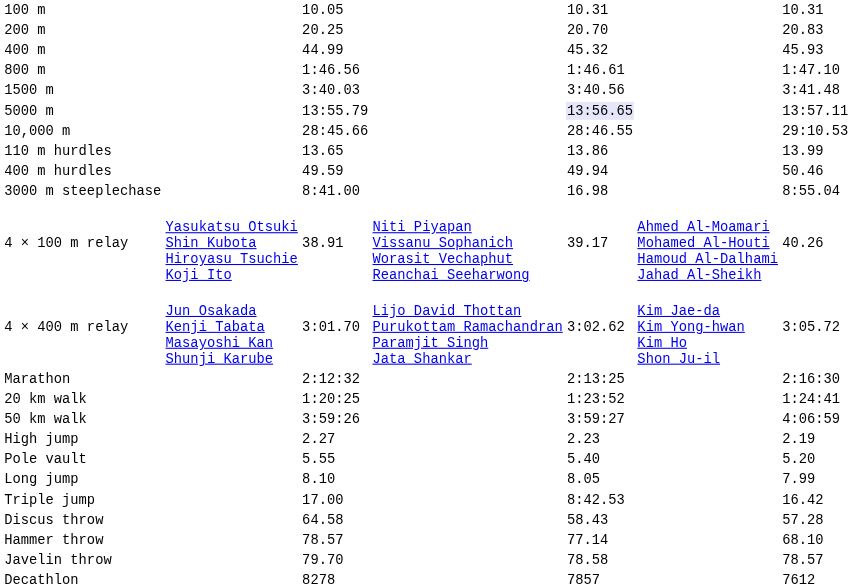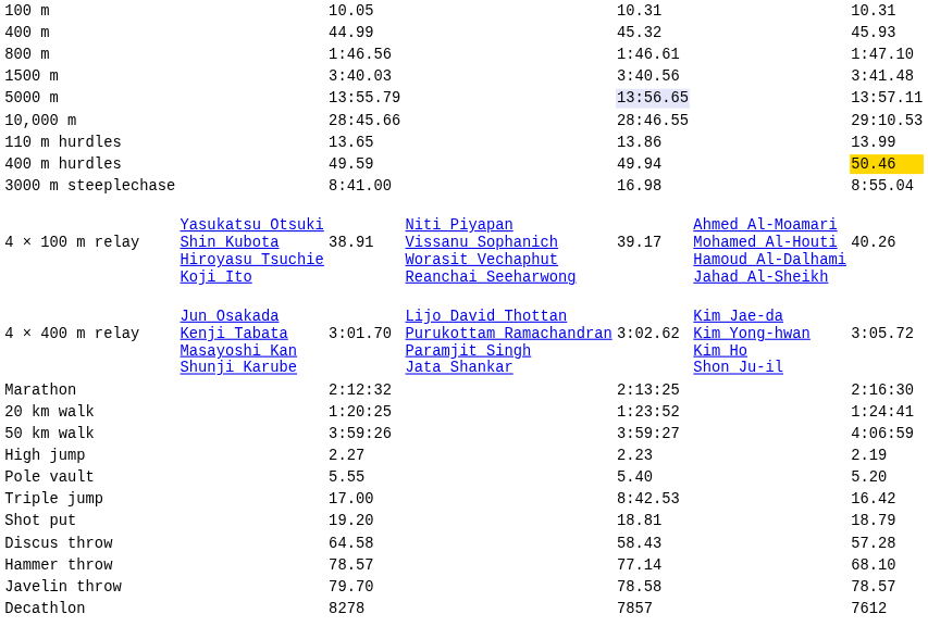 <table>
 <tr>
 <td>100 m<br></td>
 <td></td>
 <td>10.05</td>
 <td></td>
 <td>10.31</td>
 <td></td>
 <td>10.31</td>
-</tr>
-<tr>
-<td>200 m<br></td>
-<td></td>
-<td>20.25<br></td>
-<td></td>
-<td>20.70</td>
-<td></td>
-<td>20.83</td>
 </tr>
 <tr>
 <td>400 m<br></td>
 <td></td>
 <td>44.99</td>
 <td></td>
 <td>45.32</td>
 <td></td>
 <td>45.93</td>
 </tr>
 <tr>
 <td>800 m<br></td>
 <td></td>
 <td>1:46.56</td>
 <td></td>
 <td>1:46.61</td>
 <td></td>
 <td>1:47.10</td>
 </tr>
 <tr>
 <td>1500 m<br></td>
 <td></td>
 <td>3:40.03</td>
 <td></td>
 <td>3:40.56</td>
 <td></td>
 <td>3:41.48</td>
 </tr>
 <tr>
 <td>5000 m<br></td>
 <td></td>
 <td>13:55.79</td>
 <td></td>
 <td style="background: lavender;">13:56.65</td>
 <td></td>
 <td>13:57.11</td>
 </tr>
 <tr>
 <td>10,000 m<br></td>
 <td></td>
 <td>28:45.66</td>
 <td></td>
 <td>28:46.55</td>
 <td></td>
 <td>29:10.53</td>
 </tr>
 <tr>
 <td>110 m hurdles<br></td>
 <td></td>
 <td>13.65</td>
 <td></td>
 <td>13.86</td>
 <td></td>
 <td>13.99</td>
 </tr>
 <tr>
 <td>400 m hurdles<br></td>
 <td></td>
 <td>49.59</td>
 <td></td>
 <td>49.94</td>
 <td></td>
-<td>50.46</td>
+<td style="background: gold;">50.46</td>
 </tr>
 <tr>
 <td>3000 m steeplechase<br></td>
 <td></td>
 <td>8:41.00</td>
 <td></td>
 <td>16.98</td>
 <td></td>
 <td>8:55.04</td>
 </tr>
 <tr>
 <td>4 × 100 m relay<br></td>
 <td><br><a href='#'>Yasukatsu Otsuki</a><br><a href='#'>Shin Kubota</a><br><a href='#'>Hiroyasu Tsuchie</a><br><a href='#'>Koji Ito</a></td>
 <td>38.91<br></td>
 <td><br><a href='#'>Niti Piyapan</a><br><a href='#'>Vissanu Sophanich</a><br><a href='#'>Worasit Vechaphut</a><br><a href='#'>Reanchai Seeharwong</a></td>
 <td>39.17</td>
 <td><br><a href='#'>Ahmed Al-Moamari</a><br><a href='#'>Mohamed Al-Houti</a><br><a href='#'>Hamoud Al-Dalhami</a><br><a href='#'>Jahad Al-Sheikh</a></td>
 <td>40.26</td>
 </tr>
 <tr>
 <td>4 × 400 m relay<br></td>
 <td><br><a href='#'>Jun Osakada</a><br><a href='#'>Kenji Tabata</a><br><a href='#'>Masayoshi Kan</a><br><a href='#'>Shunji Karube</a></td>
 <td>3:01.70<br></td>
 <td><br><a href='#'>Lijo David Thottan</a><br><a href='#'>Purukottam Ramachandran</a><br><a href='#'>Paramjit Singh</a><br><a href='#'>Jata Shankar</a></td>
 <td>3:02.62</td>
 <td><br><a href='#'>Kim Jae-da</a><br><a href='#'>Kim Yong-hwan</a><br><a href='#'>Kim Ho</a><br><a href='#'>Shon Ju-il</a></td>
 <td>3:05.72</td>
 </tr>
 <tr>
 <td>Marathon<br></td>
 <td></td>
 <td>2:12:32</td>
 <td></td>
 <td>2:13:25</td>
 <td></td>
 <td>2:16:30</td>
 </tr>
 <tr>
 <td>20 km walk<br></td>
 <td></td>
 <td>1:20:25<br></td>
 <td></td>
 <td>1:23:52</td>
 <td></td>
 <td>1:24:41</td>
 </tr>
 <tr>
 <td>50 km walk<br></td>
 <td></td>
 <td>3:59:26</td>
 <td></td>
 <td>3:59:27</td>
 <td></td>
 <td>4:06:59</td>
 </tr>
 <tr>
 <td rowspan=2>High jump<br></td>
 <td rowspan=2></td>
 <td rowspan=2>2.27</td>
 <td rowspan=2></td>
 <td rowspan=2>2.23</td>
 <td></td>
 <td rowspan=2>2.19</td>
 </tr>
 <tr>
 <td></td>
 </tr>
 <tr>
 <td>Pole vault<br></td>
 <td></td>
 <td>5.55</td>
 <td></td>
 <td>5.40</td>
 <td></td>
 <td>5.20</td>
 </tr>
 <tr>
-<td>Long jump<br></td>
-<td></td>
-<td>8.10</td>
-<td></td>
-<td>8.05</td>
-<td></td>
-<td>7.99</td>
-</tr>
-<tr>
 <td>Triple jump<br></td>
 <td></td>
 <td>17.00</td>
 <td></td>
 <td>8:42.53</td>
 <td></td>
 <td>16.42</td>
+</tr>
+<tr>
+<td>Shot put<br></td>
+<td></td>
+<td>19.20</td>
+<td></td>
+<td>18.81</td>
+<td></td>
+<td>18.79</td>
 </tr>
 <tr>
 <td>Discus throw<br></td>
 <td></td>
 <td>64.58<br></td>
 <td></td>
 <td>58.43</td>
 <td></td>
 <td>57.28</td>
 </tr>
 <tr>
 <td>Hammer throw<br></td>
 <td></td>
 <td>78.57<br></td>
 <td></td>
 <td>77.14</td>
 <td></td>
 <td>68.10</td>
 </tr>
 <tr>
 <td>Javelin throw<br></td>
 <td></td>
 <td>79.70</td>
 <td></td>
 <td>78.58</td>
 <td></td>
 <td>78.57</td>
 </tr>
 <tr>
 <td>Decathlon<br></td>
 <td></td>
 <td>8278<br></td>
 <td></td>
 <td>7857</td>
 <td></td>
 <td>7612</td>
 </tr>
 </table>
